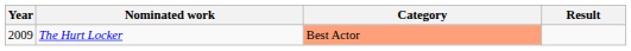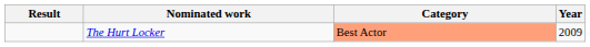 <table class="wikitable sortable" width="50%">
 <tr>
-<th width="1%">Year</th>
+<th width="14%">Result</th>
 <th width="45%">Nominated work</th>
 <th width="40%">Category</th>
-<th width="14%">Result</th>
+<th width="1%">Year</th>
 </tr>
 <tr>
-<td>2009</td>
+<td></td>
 <td><em><a href='#'>The Hurt Locker</a></em></td>
 <td style="background: lightsalmon;">Best Actor</td>
-<td></td>
+<td>2009</td>
 </tr>
 </table>
